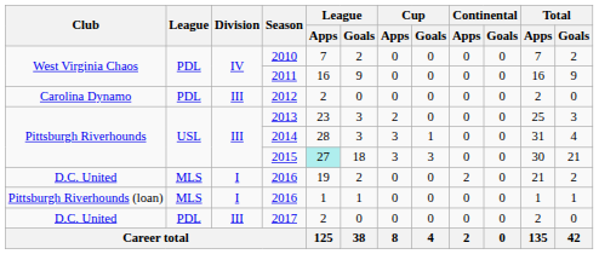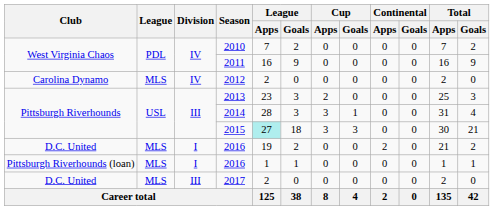 <table class="wikitable" style="text-align:center">
 <tr>
 <th rowspan="2">Club</th>
 <th rowspan="2">League</th>
 <th rowspan="2">Division</th>
 <th rowspan="2">Season</th>
 <th colspan="2">League</th>
 <th colspan="2">Cup</th>
 <th colspan="2">Continental</th>
 <th colspan="2">Total</th>
 </tr>
 <tr>
 <th>Apps</th>
 <th>Goals</th>
 <th>Apps</th>
 <th>Goals</th>
 <th>Apps</th>
 <th>Goals</th>
 <th>Apps</th>
 <th>Goals</th>
 </tr>
 <tr>
 <td rowspan="2"><a href='#'>West Virginia Chaos</a></td>
 <td rowspan="2"><a href='#'>PDL</a></td>
 <td rowspan="2"><a href='#'>IV</a></td>
 <td><a href='#'>2010</a></td>
 <td>7</td>
 <td>2</td>
 <td>0</td>
 <td>0</td>
 <td>0</td>
 <td>0</td>
 <td>7</td>
 <td>2</td>
 </tr>
 <tr>
 <td><a href='#'>2011</a></td>
 <td>16</td>
 <td>9</td>
 <td>0</td>
 <td>0</td>
 <td>0</td>
 <td>0</td>
 <td>16</td>
 <td>9</td>
 </tr>
 <tr>
 <td rowspan="1"><a href='#'>Carolina Dynamo</a></td>
-<td rowspan="1"><a href='#'>PDL</a></td>
-<td rowspan="1"><a href='#'>III</a></td>
+<td rowspan="1"><a href='#'>MLS</a></td>
+<td rowspan="1"><a href='#'>IV</a></td>
 <td><a href='#'>2012</a></td>
 <td>2</td>
 <td>0</td>
 <td>0</td>
 <td>0</td>
 <td>0</td>
 <td>0</td>
 <td>2</td>
 <td>0</td>
 </tr>
 <tr>
 <td rowspan="3"><a href='#'>Pittsburgh Riverhounds</a></td>
 <td rowspan="3"><a href='#'>USL</a></td>
 <td rowspan="3"><a href='#'>III</a></td>
 <td><a href='#'>2013</a></td>
 <td>23</td>
 <td>3</td>
 <td>2</td>
 <td>0</td>
 <td>0</td>
 <td>0</td>
 <td>25</td>
 <td>3</td>
 </tr>
 <tr>
 <td><a href='#'>2014</a></td>
 <td>28</td>
 <td>3</td>
 <td>3</td>
 <td>1</td>
 <td>0</td>
 <td>0</td>
 <td>31</td>
 <td>4</td>
 </tr>
 <tr>
 <td><a href='#'>2015</a></td>
 <td style="background: paleturquoise;">27</td>
 <td>18</td>
 <td>3</td>
 <td>3</td>
 <td>0</td>
 <td>0</td>
 <td>30</td>
 <td>21</td>
 </tr>
 <tr>
 <td rowspan="1"><a href='#'>D.C. United</a></td>
 <td rowspan="1"><a href='#'>MLS</a></td>
 <td rowspan="1"><a href='#'>I</a></td>
 <td><a href='#'>2016</a></td>
 <td>19</td>
 <td>2</td>
 <td>0</td>
 <td>0</td>
 <td>2</td>
 <td>0</td>
 <td>21</td>
 <td>2</td>
 </tr>
 <tr>
 <td rowspan="1"><a href='#'>Pittsburgh Riverhounds</a> (loan)</td>
 <td rowspan="1"><a href='#'>MLS</a></td>
 <td rowspan="1"><a href='#'>I</a></td>
 <td><a href='#'>2016</a></td>
 <td>1</td>
 <td>1</td>
 <td>0</td>
 <td>0</td>
 <td>0</td>
 <td>0</td>
 <td>1</td>
 <td>1</td>
 </tr>
 <tr>
 <td rowspan="1"><a href='#'>D.C. United</a></td>
-<td rowspan="1"><a href='#'>PDL</a></td>
+<td rowspan="1"><a href='#'>MLS</a></td>
 <td rowspan="1"><a href='#'>III</a></td>
 <td><a href='#'>2017</a></td>
 <td>2</td>
 <td>0</td>
 <td>0</td>
 <td>0</td>
 <td>0</td>
 <td>0</td>
 <td>2</td>
 <td>0</td>
 </tr>
 <tr>
 <th colspan="4">Career total</th>
 <th>125</th>
 <th>38</th>
 <th>8</th>
 <th>4</th>
 <th>2</th>
 <th>0</th>
 <th>135</th>
 <th>42</th>
 </tr>
 </table>
